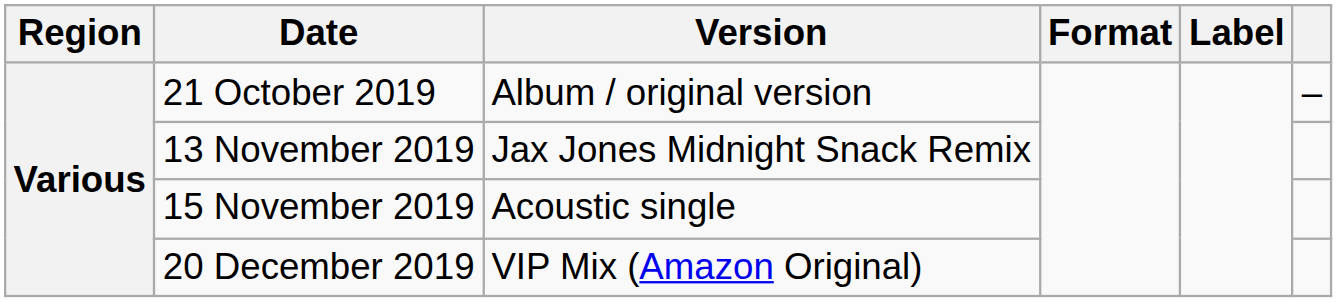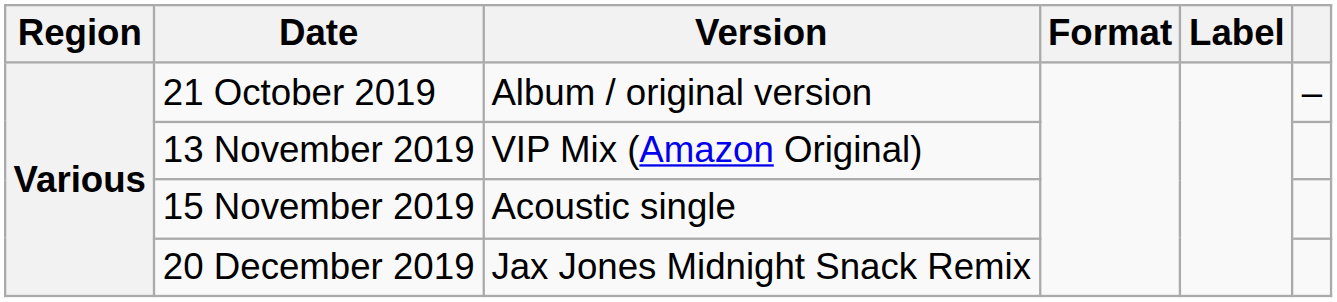 <table class="wikitable plainrowheaders">
 <tr>
 <th>Region</th>
 <th>Date</th>
 <th>Version</th>
 <th>Format</th>
 <th>Label</th>
 <th></th>
 </tr>
 <tr>
 <th scope="row" rowspan="4">Various</th>
 <td>21 October 2019</td>
 <td>Album / original version</td>
 <td rowspan="4"></td>
 <td rowspan="4"></td>
 <td style="text-align:center">–</td>
 </tr>
 <tr>
 <td>13 November 2019</td>
-<td>Jax Jones Midnight Snack Remix</td>
+<td>VIP Mix (<a href='#'>Amazon</a> Original)</td>
 <td style="text-align:center"></td>
 </tr>
 <tr>
 <td>15 November 2019</td>
 <td>Acoustic single</td>
 <td style="text-align:center"></td>
 </tr>
 <tr>
 <td>20 December 2019</td>
-<td>VIP Mix (<a href='#'>Amazon</a> Original)</td>
+<td>Jax Jones Midnight Snack Remix</td>
 <td style="text-align:center"></td>
 </tr>
 </table>
